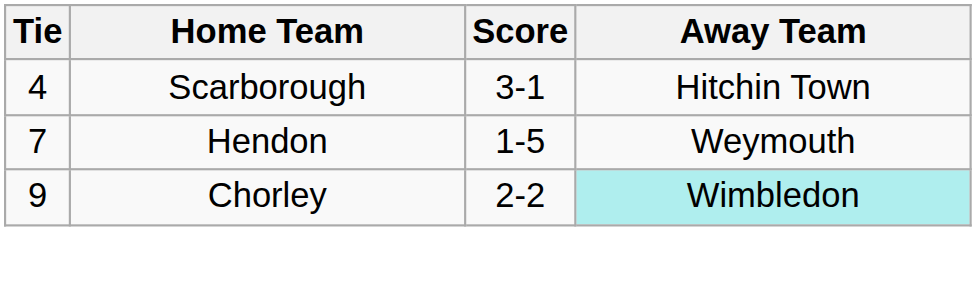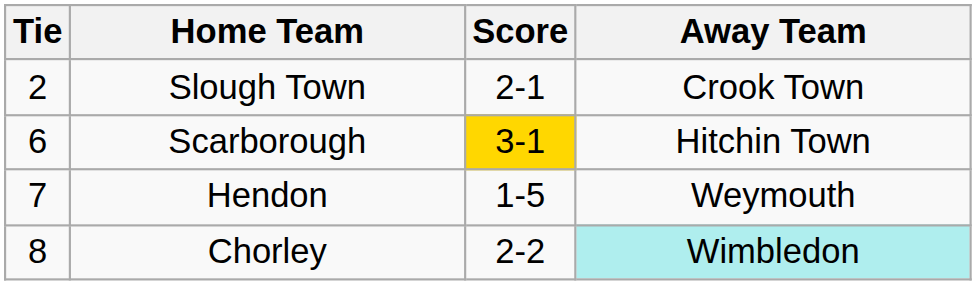 <table class="wikitable" style="text-align:center;">
 <tr>
 <th width=20>Tie</th>
 <th width=175>Home Team</th>
 <th width=20>Score</th>
 <th width=175>Away Team</th>
 </tr>
 <tr>
-<td>4</td>
+<td>2</td>
+<td>Slough Town</td>
+<td>2-1</td>
+<td>Crook Town</td>
+</tr>
+<tr>
+<td>6</td>
 <td>Scarborough</td>
-<td>3-1</td>
+<td style="background: gold;">3-1</td>
 <td>Hitchin Town</td>
 </tr>
 <tr>
 <td>7</td>
 <td>Hendon</td>
 <td>1-5</td>
 <td>Weymouth</td>
 </tr>
 <tr>
-<td>9</td>
+<td>8</td>
 <td>Chorley</td>
 <td>2-2</td>
 <td style="background: paleturquoise;">Wimbledon</td>
 </tr>
 </table>
